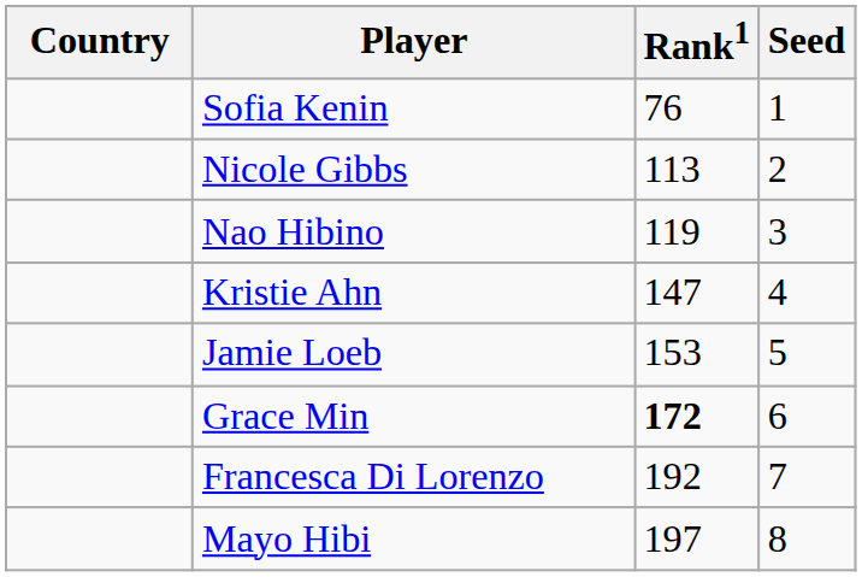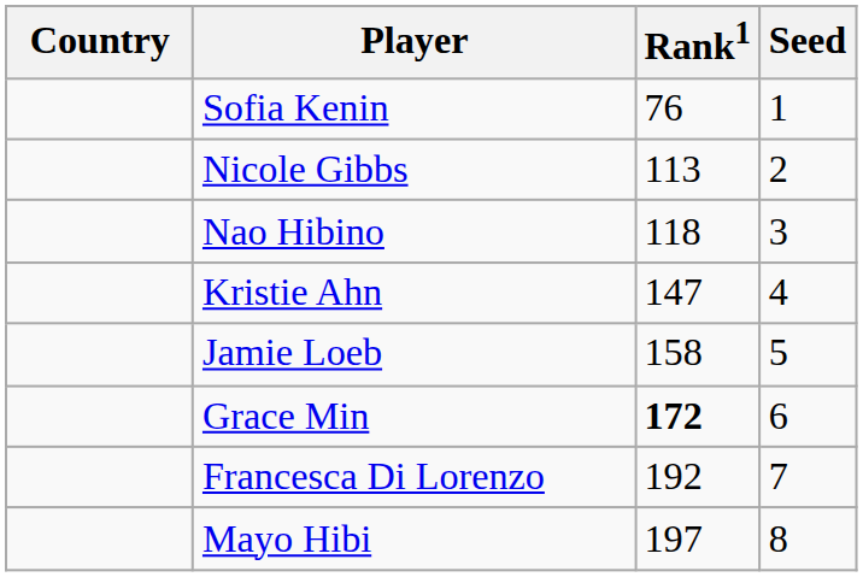 <table class="sortable wikitable">
 <tr>
 <th width="70">Country</th>
 <th width="175">Player</th>
 <th>Rank<sup>1</sup></th>
 <th>Seed</th>
 </tr>
 <tr>
 <td></td>
 <td><a href='#'>Sofia Kenin</a></td>
 <td>76</td>
 <td>1</td>
 </tr>
 <tr>
 <td></td>
 <td><a href='#'>Nicole Gibbs</a></td>
 <td>113</td>
 <td>2</td>
 </tr>
 <tr>
 <td></td>
 <td><a href='#'>Nao Hibino</a></td>
-<td>119</td>
+<td>118</td>
 <td>3</td>
 </tr>
 <tr>
 <td></td>
 <td><a href='#'>Kristie Ahn</a></td>
 <td>147</td>
 <td>4</td>
 </tr>
 <tr>
 <td></td>
 <td><a href='#'>Jamie Loeb</a></td>
-<td>153</td>
+<td>158</td>
 <td>5</td>
 </tr>
 <tr>
 <td></td>
 <td><a href='#'>Grace Min</a></td>
 <td><strong>172</strong></td>
 <td>6</td>
 </tr>
 <tr>
 <td></td>
 <td><a href='#'>Francesca Di Lorenzo</a></td>
 <td>192</td>
 <td>7</td>
 </tr>
 <tr>
 <td></td>
 <td><a href='#'>Mayo Hibi</a></td>
 <td>197</td>
 <td>8</td>
 </tr>
 </table>
